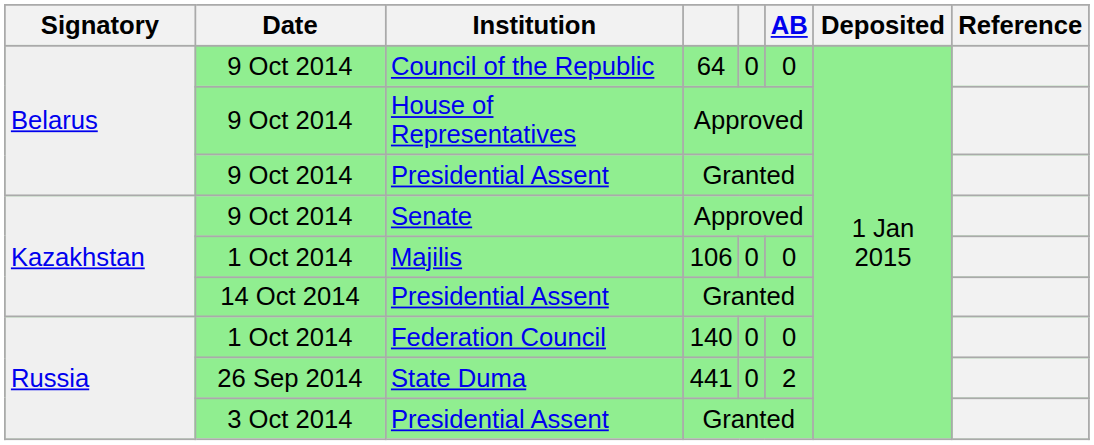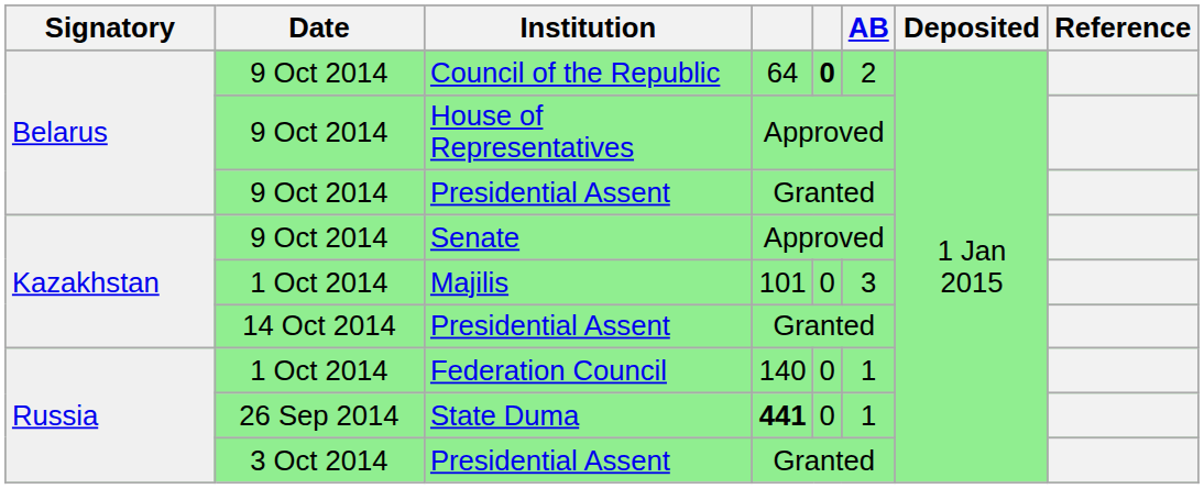 <table class="wikitable" style="font-size:90%">
 <tr>
 <th style="width:100px;">Signatory</th>
 <th style="width:100px">Date</th>
 <th>Institution</th>
 <th></th>
 <th></th>
 <th><a href='#'>AB</a></th>
 <th>Deposited</th>
 <th>Reference</th>
 </tr>
 <tr style="background:lightgreen;">
 <td rowspan="3" style="background:#F0F0F0"> <a href='#'>Belarus</a></td>
 <td style="text-align:center">9 Oct 2014</td>
 <td><a href='#'>Council of the Republic</a></td>
 <td style="text-align:center">64</td>
-<td style="text-align:center">0</td>
-<td style="text-align:center">0</td>
+<td style="text-align:center"><strong>0</strong></td>
+<td style="text-align:center">2</td>
 <td rowspan="9" style="background:lightgreen; text-align:center;">1 Jan 2015</td>
 <th></th>
 </tr>
 <tr style="background:lightgreen;">
 <td style="text-align:center">9 Oct 2014</td>
 <td><a href='#'>House of Representatives</a></td>
 <td colspan="3" style="text-align:center">Approved</td>
 <th></th>
 </tr>
 <tr style="background:lightgreen;">
 <td style="text-align:center">9 Oct 2014</td>
 <td><a href='#'>Presidential Assent</a></td>
 <td colspan="3" style="text-align:center">Granted</td>
 <th></th>
 </tr>
 <tr style="background:lightgreen;">
 <td rowspan="3" style="background:#F0F0F0"> <a href='#'>Kazakhstan</a></td>
 <td style="text-align:center">9 Oct 2014</td>
 <td><a href='#'>Senate</a></td>
 <td colspan="3" style="text-align:center">Approved</td>
 <th></th>
 </tr>
 <tr style="background:lightgreen;">
 <td style="text-align:center">1 Oct 2014</td>
 <td><a href='#'>Majilis</a></td>
-<td style="text-align:center">106</td>
+<td style="text-align:center">101</td>
 <td style="text-align:center">0</td>
-<td style="text-align:center">0</td>
+<td style="text-align:center">3</td>
 <th></th>
 </tr>
 <tr style="background:lightgreen;">
 <td style="text-align:center">14 Oct 2014</td>
 <td><a href='#'>Presidential Assent</a></td>
 <td colspan="3" style="text-align:center">Granted</td>
 <th></th>
 </tr>
 <tr style="background:lightgreen;">
 <td rowspan="3" style="background:#F0F0F0"> <a href='#'>Russia</a></td>
 <td style="text-align:center">1 Oct 2014</td>
 <td><a href='#'>Federation Council</a></td>
 <td style="text-align:center">140</td>
 <td style="text-align:center">0</td>
-<td style="text-align:center">0</td>
+<td style="text-align:center">1</td>
 <th></th>
 </tr>
 <tr style="background:lightgreen;">
 <td style="text-align:center">26 Sep 2014</td>
 <td><a href='#'>State Duma</a></td>
-<td style="text-align:center">441</td>
+<td style="text-align:center"><strong>441</strong></td>
 <td style="text-align:center">0</td>
-<td style="text-align:center">2</td>
+<td style="text-align:center">1</td>
 <th></th>
 </tr>
 <tr style="background:lightgreen;">
 <td style="text-align:center">3 Oct 2014</td>
 <td><a href='#'>Presidential Assent</a></td>
 <td colspan="3" style="text-align:center">Granted</td>
 <th></th>
 </tr>
 </table>
